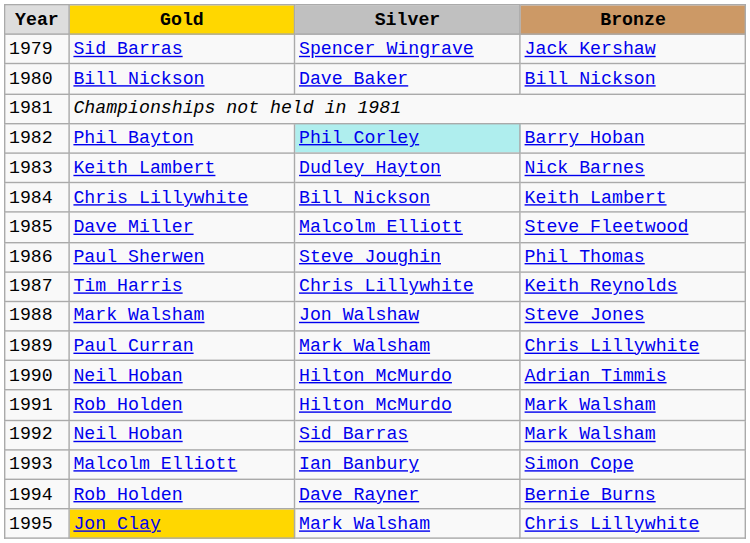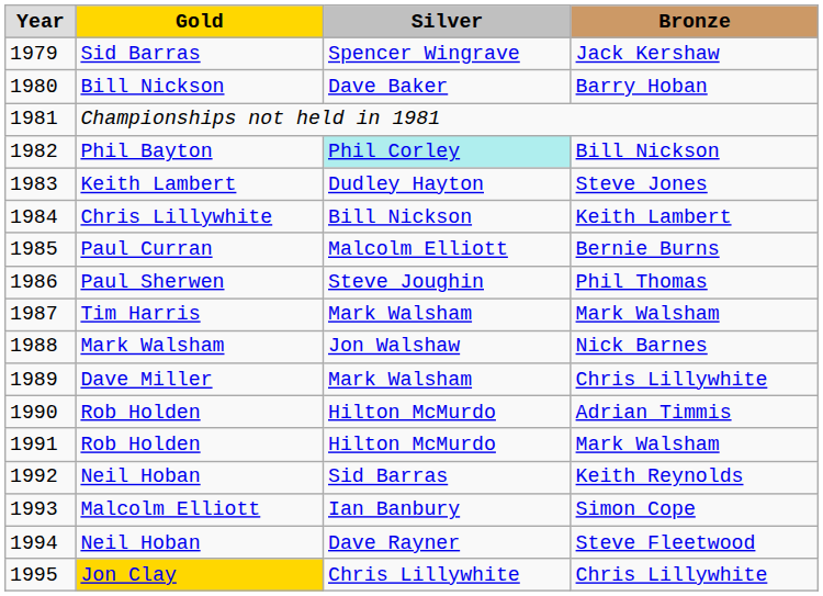 <table class="wikitable" style="width: 60%; text-align:left;">
 <tr>
 <td style="background:#DDDDDD; font-weight:bold; text-align:center;">Year</td>
 <td style="background:gold; font-weight:bold; text-align:center;">Gold</td>
 <td style="background:silver; font-weight:bold; text-align:center;">Silver</td>
 <td style="background:#cc9966; font-weight:bold; text-align:center;">Bronze</td>
 </tr>
 <tr>
 <td>1979</td>
 <td><a href='#'>Sid Barras</a></td>
 <td><a href='#'>Spencer Wingrave</a></td>
 <td><a href='#'>Jack Kershaw</a></td>
 </tr>
 <tr>
 <td>1980</td>
 <td><a href='#'>Bill Nickson</a></td>
 <td><a href='#'>Dave Baker</a></td>
-<td><a href='#'>Bill Nickson</a></td>
+<td><a href='#'>Barry Hoban</a></td>
 </tr>
 <tr>
 <td>1981</td>
 <td colspan=3><em>Championships not held in 1981</em></td>
 </tr>
 <tr>
 <td>1982</td>
 <td><a href='#'>Phil Bayton</a></td>
 <td style="background: paleturquoise;"><a href='#'>Phil Corley</a></td>
-<td><a href='#'>Barry Hoban</a></td>
+<td><a href='#'>Bill Nickson</a></td>
 </tr>
 <tr>
 <td>1983</td>
 <td><a href='#'>Keith Lambert</a></td>
 <td><a href='#'>Dudley Hayton</a></td>
-<td><a href='#'>Nick Barnes</a></td>
+<td><a href='#'>Steve Jones</a></td>
 </tr>
 <tr>
 <td>1984</td>
 <td><a href='#'>Chris Lillywhite</a></td>
 <td><a href='#'>Bill Nickson</a></td>
 <td><a href='#'>Keith Lambert</a></td>
 </tr>
 <tr>
 <td>1985</td>
-<td><a href='#'>Dave Miller</a></td>
+<td><a href='#'>Paul Curran</a></td>
 <td><a href='#'>Malcolm Elliott</a></td>
-<td><a href='#'>Steve Fleetwood</a></td>
+<td><a href='#'>Bernie Burns</a></td>
 </tr>
 <tr>
 <td>1986</td>
 <td><a href='#'>Paul Sherwen</a></td>
 <td><a href='#'>Steve Joughin</a></td>
 <td><a href='#'>Phil Thomas</a></td>
 </tr>
 <tr>
 <td>1987</td>
 <td><a href='#'>Tim Harris</a></td>
-<td><a href='#'>Chris Lillywhite</a></td>
-<td><a href='#'>Keith Reynolds</a></td>
+<td><a href='#'>Mark Walsham</a></td>
+<td><a href='#'>Mark Walsham</a></td>
 </tr>
 <tr>
 <td>1988</td>
 <td><a href='#'>Mark Walsham</a></td>
 <td><a href='#'>Jon Walshaw</a></td>
-<td><a href='#'>Steve Jones</a></td>
+<td><a href='#'>Nick Barnes</a></td>
 </tr>
 <tr>
 <td>1989</td>
-<td><a href='#'>Paul Curran</a></td>
+<td><a href='#'>Dave Miller</a></td>
 <td><a href='#'>Mark Walsham</a></td>
 <td><a href='#'>Chris Lillywhite</a></td>
 </tr>
 <tr>
 <td>1990</td>
-<td><a href='#'>Neil Hoban</a></td>
+<td><a href='#'>Rob Holden</a></td>
 <td><a href='#'>Hilton McMurdo</a></td>
 <td><a href='#'>Adrian Timmis</a></td>
 </tr>
 <tr>
 <td>1991</td>
 <td><a href='#'>Rob Holden</a></td>
 <td><a href='#'>Hilton McMurdo</a></td>
 <td><a href='#'>Mark Walsham</a></td>
 </tr>
 <tr>
 <td>1992</td>
 <td><a href='#'>Neil Hoban</a></td>
 <td><a href='#'>Sid Barras</a></td>
-<td><a href='#'>Mark Walsham</a></td>
+<td><a href='#'>Keith Reynolds</a></td>
 </tr>
 <tr>
 <td>1993</td>
 <td><a href='#'>Malcolm Elliott</a></td>
 <td><a href='#'>Ian Banbury</a></td>
 <td><a href='#'>Simon Cope</a></td>
 </tr>
 <tr>
 <td>1994</td>
-<td><a href='#'>Rob Holden</a></td>
+<td><a href='#'>Neil Hoban</a></td>
 <td><a href='#'>Dave Rayner</a></td>
-<td><a href='#'>Bernie Burns</a></td>
+<td><a href='#'>Steve Fleetwood</a></td>
 </tr>
 <tr>
 <td>1995</td>
 <td style="background: gold;"><a href='#'>Jon Clay</a></td>
-<td><a href='#'>Mark Walsham</a></td>
+<td><a href='#'>Chris Lillywhite</a></td>
 <td><a href='#'>Chris Lillywhite</a></td>
 </tr>
 </table>
